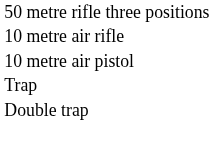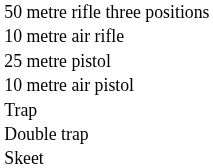 <table>
 <tr>
 <td>50 metre rifle three positions<br></td>
 <td></td>
 <td></td>
 <td></td>
 </tr>
 <tr>
 <td>10 metre air rifle<br></td>
+<td></td>
+<td></td>
+<td></td>
+</tr>
+<tr>
+<td>25 metre pistol<br></td>
 <td></td>
 <td></td>
 <td></td>
 </tr>
 <tr>
 <td>10 metre air pistol<br></td>
 <td></td>
 <td></td>
 <td></td>
 </tr>
 <tr>
 <td>Trap<br></td>
 <td></td>
 <td></td>
 <td></td>
 </tr>
 <tr>
 <td>Double trap<br></td>
 <td></td>
 <td></td>
 <td></td>
 </tr>
+<tr>
+<td>Skeet<br></td>
+<td></td>
+<td></td>
+<td></td>
+</tr>
 </table>
